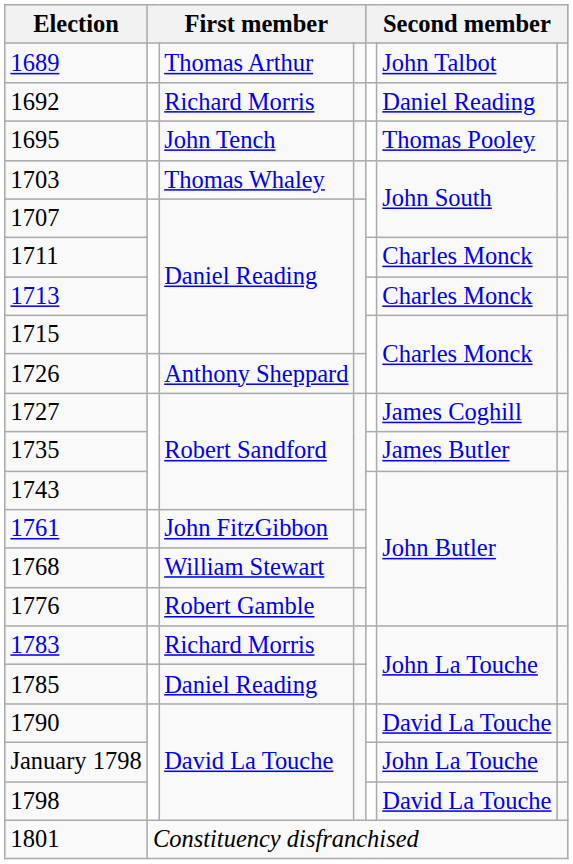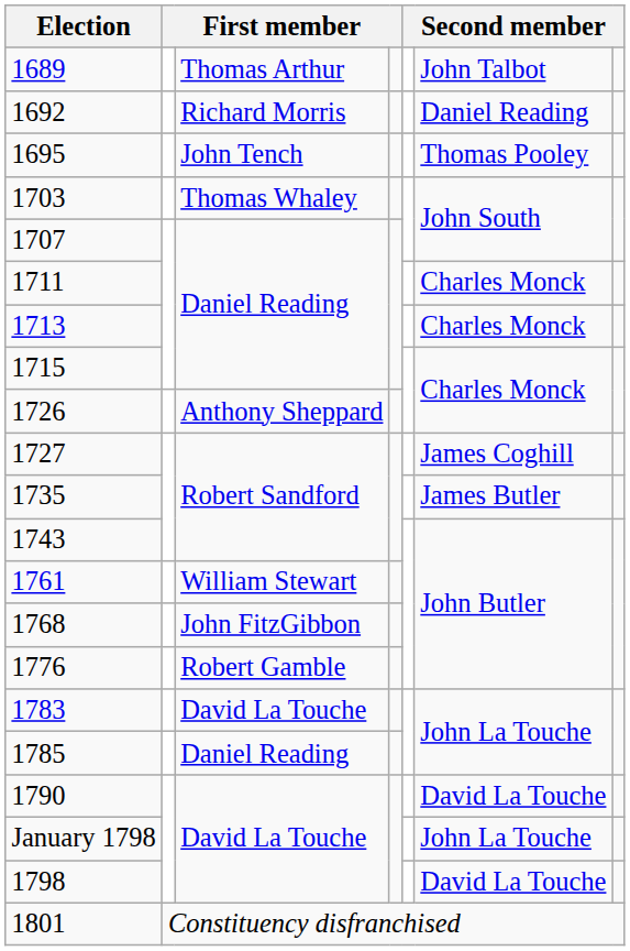 <table class="wikitable">
 <tr>
 <th>Election</th>
 <th colspan=3>First member</th>
 <th colspan=3>Second member</th>
 </tr>
 <tr>
 <td><a href='#'>1689</a></td>
 <td style="background-color: white"></td>
 <td><a href='#'>Thomas Arthur</a></td>
 <td></td>
 <td style="background-color: white"></td>
 <td><a href='#'>John Talbot</a></td>
 <td></td>
 </tr>
 <tr>
 <td>1692</td>
 <td style="background-color: white"></td>
 <td><a href='#'>Richard Morris</a></td>
 <td></td>
 <td style="background-color: white"></td>
 <td><a href='#'>Daniel Reading</a></td>
 <td></td>
 </tr>
 <tr>
 <td>1695</td>
 <td style="background-color: white"></td>
 <td><a href='#'>John Tench</a></td>
 <td></td>
 <td style="background-color: white"></td>
 <td><a href='#'>Thomas Pooley</a></td>
 <td></td>
 </tr>
 <tr>
 <td>1703</td>
 <td style="background-color: white"></td>
 <td><a href='#'>Thomas Whaley</a></td>
 <td></td>
 <td rowspan="2" style="background-color: white"></td>
 <td rowspan="2"><a href='#'>John South</a></td>
 <td rowspan="2"></td>
 </tr>
 <tr>
 <td>1707</td>
 <td rowspan="4" style="background-color: white"></td>
 <td rowspan="4"><a href='#'>Daniel Reading</a></td>
 <td rowspan="4"></td>
 </tr>
 <tr>
 <td>1711</td>
 <td style="background-color: white"></td>
 <td><a href='#'>Charles Monck</a></td>
 <td></td>
 </tr>
 <tr>
 <td><a href='#'>1713</a></td>
 <td style="background-color: white"></td>
 <td><a href='#'>Charles Monck</a></td>
 <td></td>
 </tr>
 <tr>
 <td>1715</td>
 <td rowspan="2" style="background-color: white"></td>
 <td rowspan="2"><a href='#'>Charles Monck</a></td>
 <td rowspan="2"></td>
 </tr>
 <tr>
 <td>1726</td>
 <td style="background-color: white"></td>
 <td><a href='#'>Anthony Sheppard</a></td>
 <td></td>
 </tr>
 <tr>
 <td>1727</td>
 <td rowspan="3" style="background-color: white"></td>
 <td rowspan="3"><a href='#'>Robert Sandford</a></td>
 <td rowspan="3"></td>
 <td style="background-color: white"></td>
 <td><a href='#'>James Coghill</a></td>
 <td></td>
 </tr>
 <tr>
 <td>1735</td>
 <td style="background-color: white"></td>
 <td><a href='#'>James Butler</a></td>
 <td></td>
 </tr>
 <tr>
 <td>1743</td>
 <td rowspan="4" style="background-color: white"></td>
 <td rowspan="4"><a href='#'>John Butler</a></td>
 <td rowspan="4"></td>
 </tr>
 <tr>
 <td><a href='#'>1761</a></td>
 <td style="background-color: white"></td>
-<td><a href='#'>John FitzGibbon</a></td>
+<td><a href='#'>William Stewart</a></td>
 <td></td>
 </tr>
 <tr>
 <td>1768</td>
 <td style="background-color: white"></td>
-<td><a href='#'>William Stewart</a></td>
+<td><a href='#'>John FitzGibbon</a></td>
 <td></td>
 </tr>
 <tr>
 <td>1776</td>
 <td style="background-color: white"></td>
 <td><a href='#'>Robert Gamble</a></td>
 <td></td>
 </tr>
 <tr>
 <td><a href='#'>1783</a></td>
 <td style="background-color: white"></td>
-<td><a href='#'>Richard Morris</a></td>
+<td><a href='#'>David La Touche</a></td>
 <td></td>
 <td rowspan="2" style="background-color: white"></td>
 <td rowspan="2"><a href='#'>John La Touche</a></td>
 <td rowspan="2"></td>
 </tr>
 <tr>
 <td>1785</td>
 <td style="background-color: white"></td>
 <td><a href='#'>Daniel Reading</a></td>
 <td></td>
 </tr>
 <tr>
 <td>1790</td>
 <td rowspan="3" style="background-color: white"></td>
 <td rowspan="3"><a href='#'>David La Touche</a></td>
 <td rowspan="3"></td>
 <td style="background-color: white"></td>
 <td><a href='#'>David La Touche</a></td>
 <td></td>
 </tr>
 <tr>
 <td>January 1798</td>
 <td style="background-color: white"></td>
 <td><a href='#'>John La Touche</a></td>
 <td></td>
 </tr>
 <tr>
 <td>1798</td>
 <td style="background-color: white"></td>
 <td><a href='#'>David La Touche</a></td>
 <td></td>
 </tr>
 <tr>
 <td>1801</td>
 <td colspan = "6"><em>Constituency disfranchised</em></td>
 </tr>
 </table>
